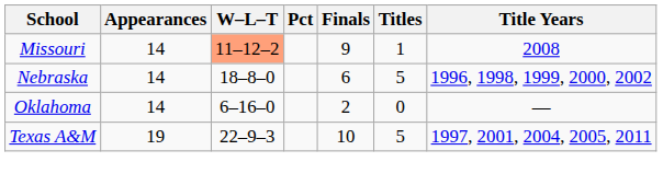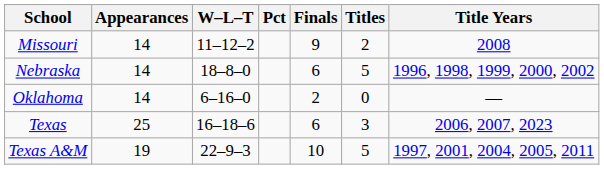 <table class="wikitable sortable" style="text-align:center;">
 <tr>
 <th>School</th>
 <th>Appearances</th>
 <th>W–L–T</th>
 <th>Pct</th>
 <th>Finals</th>
 <th>Titles</th>
 <th>Title Years</th>
 </tr>
 <tr>
 <td><em><a href='#'>Missouri</a></em></td>
 <td>14</td>
-<td style="background: lightsalmon;">11–12–2</td>
+<td>11–12–2</td>
 <td></td>
 <td>9</td>
-<td>1</td>
+<td>2</td>
 <td><a href='#'>2008</a></td>
 </tr>
 <tr>
 <td><em><a href='#'>Nebraska</a></em></td>
 <td>14</td>
 <td>18–8–0</td>
 <td></td>
 <td>6</td>
 <td>5</td>
 <td><a href='#'>1996</a>, <a href='#'>1998</a>, <a href='#'>1999</a>, <a href='#'>2000</a>, <a href='#'>2002</a></td>
 </tr>
 <tr>
 <td><em><a href='#'>Oklahoma</a></em></td>
 <td>14</td>
 <td>6–16–0</td>
 <td></td>
 <td>2</td>
 <td>0</td>
 <td>—</td>
 </tr>
 <tr>
+<td><em><a href='#'>Texas</a></em></td>
+<td>25</td>
+<td>16–18–6</td>
+<td></td>
+<td>6</td>
+<td>3</td>
+<td><a href='#'>2006</a>, <a href='#'>2007</a>, <a href='#'>2023</a></td>
+</tr>
+<tr>
 <td><em><a href='#'>Texas A&M</a></em></td>
 <td>19</td>
 <td>22–9–3</td>
 <td></td>
 <td>10</td>
 <td>5</td>
 <td><a href='#'>1997</a>, <a href='#'>2001</a>, <a href='#'>2004</a>, <a href='#'>2005</a>, <a href='#'>2011</a></td>
 </tr>
 </table>
